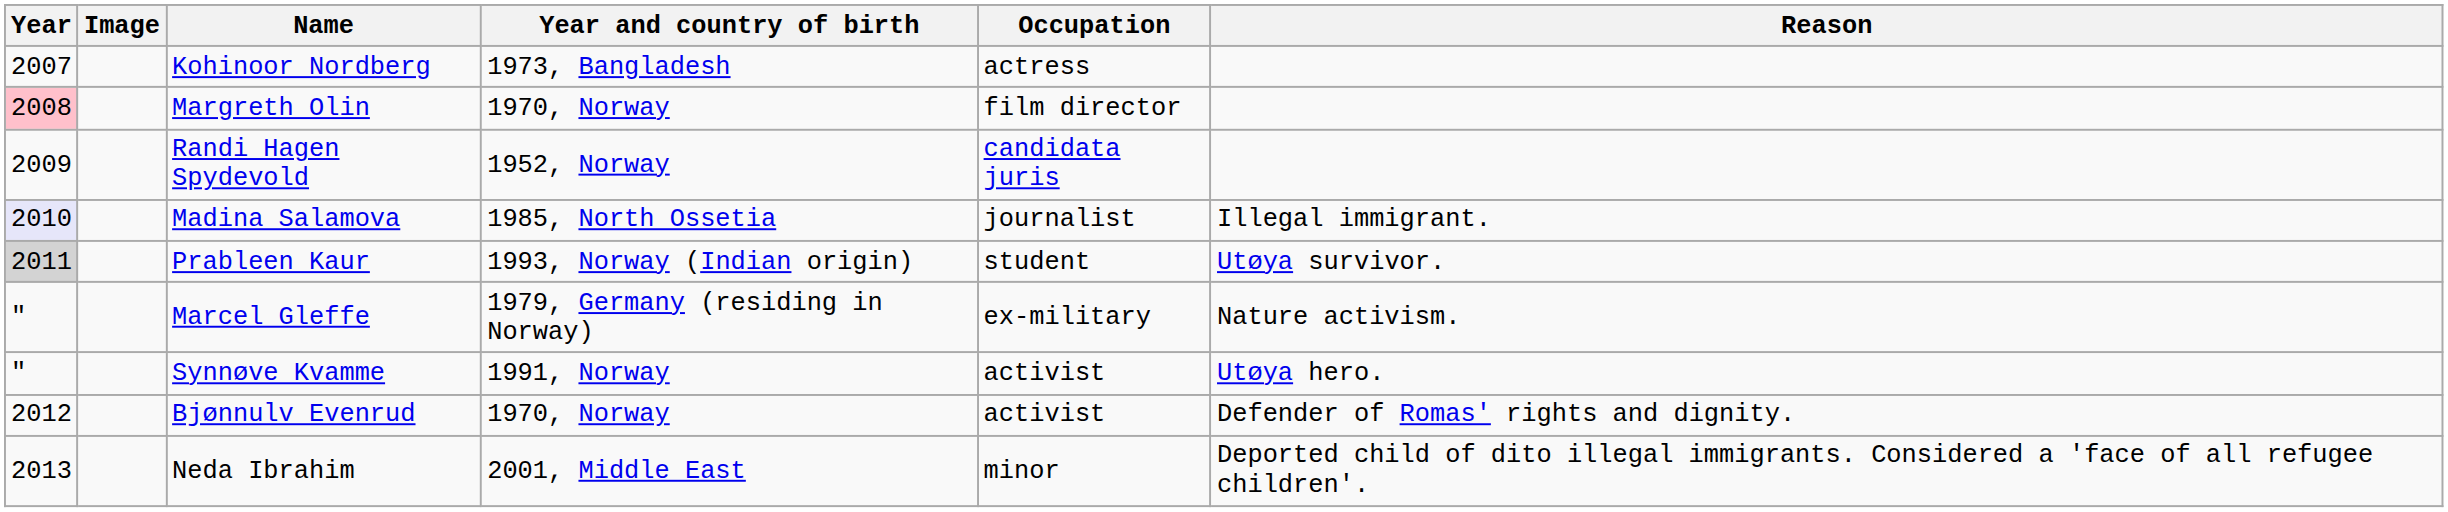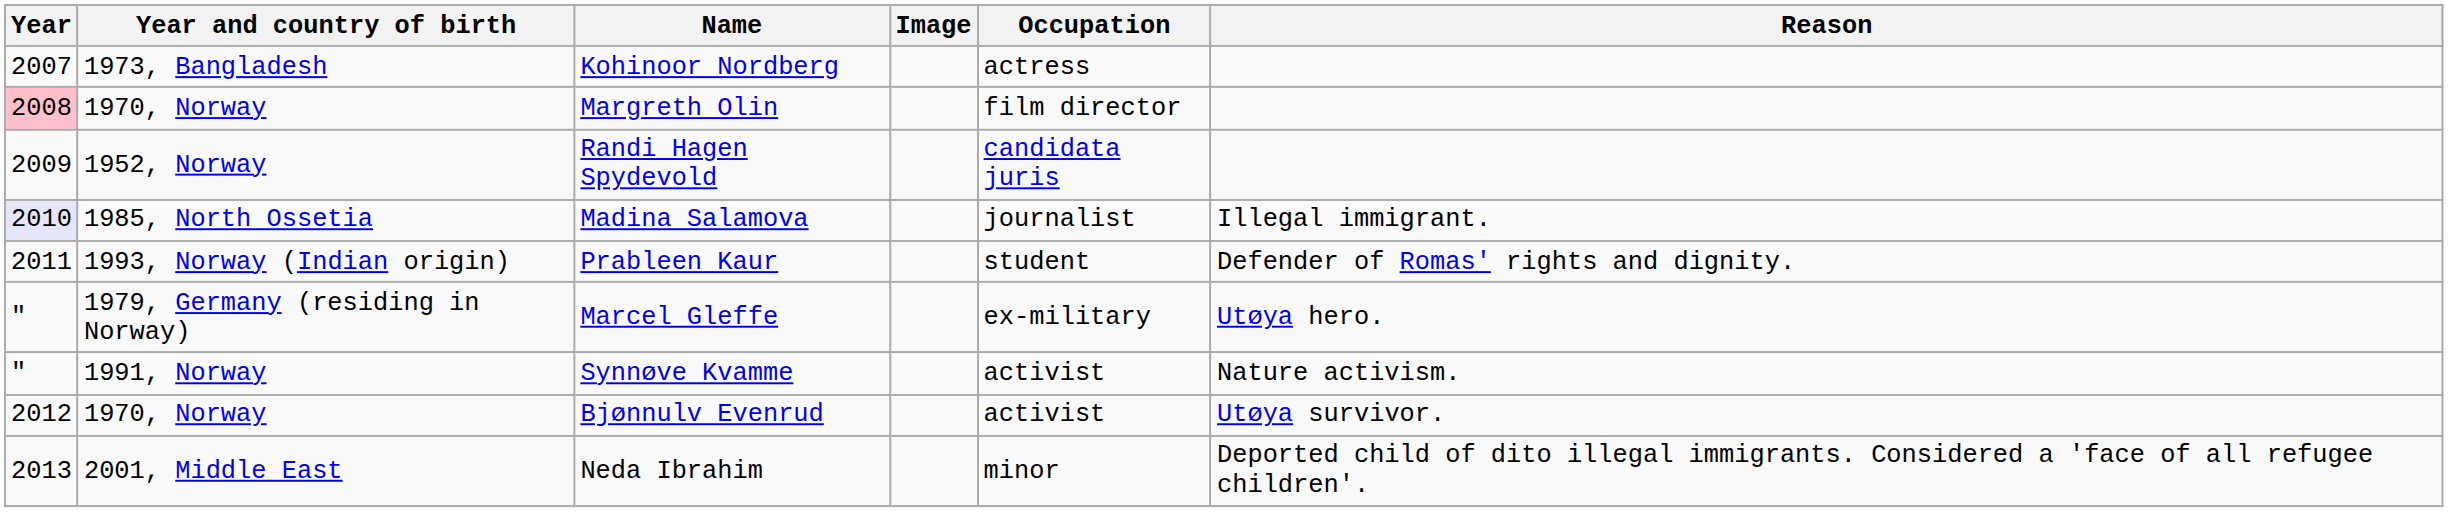 <table class="wikitable">
 <tr>
 <th>Year</th>
+<th>Year and country of birth</th>
+<th>Name</th>
 <th>Image</th>
-<th>Name</th>
-<th>Year and country of birth</th>
 <th>Occupation</th>
 <th>Reason</th>
 </tr>
 <tr>
 <td>2007</td>
+<td>1973, <a href='#'>Bangladesh</a></td>
+<td><a href='#'>Kohinoor Nordberg</a></td>
 <td></td>
-<td><a href='#'>Kohinoor Nordberg</a></td>
-<td>1973, <a href='#'>Bangladesh</a></td>
 <td>actress</td>
 <td></td>
 </tr>
 <tr>
 <td style="background: pink;">2008</td>
+<td>1970, <a href='#'>Norway</a></td>
+<td><a href='#'>Margreth Olin</a></td>
 <td></td>
-<td><a href='#'>Margreth Olin</a></td>
-<td>1970, <a href='#'>Norway</a></td>
 <td>film director</td>
 <td></td>
 </tr>
 <tr>
 <td>2009</td>
+<td>1952, <a href='#'>Norway</a></td>
+<td><a href='#'>Randi Hagen Spydevold</a></td>
 <td></td>
-<td><a href='#'>Randi Hagen Spydevold</a></td>
-<td>1952, <a href='#'>Norway</a></td>
 <td><a href='#'>candidata juris</a></td>
 <td></td>
 </tr>
 <tr>
 <td style="background: lavender;">2010</td>
+<td>1985, <a href='#'>North Ossetia</a></td>
+<td><a href='#'>Madina Salamova</a></td>
 <td></td>
-<td><a href='#'>Madina Salamova</a></td>
-<td>1985, <a href='#'>North Ossetia</a></td>
 <td>journalist</td>
 <td>Illegal immigrant.</td>
 </tr>
 <tr>
-<td style="background: lightgrey;">2011</td>
+<td>2011</td>
+<td>1993, <a href='#'>Norway</a> (<a href='#'>Indian</a> origin)</td>
+<td><a href='#'>Prableen Kaur</a></td>
 <td></td>
-<td><a href='#'>Prableen Kaur</a></td>
-<td>1993, <a href='#'>Norway</a> (<a href='#'>Indian</a> origin)</td>
 <td>student</td>
+<td>Defender of <a href='#'>Romas'</a> rights and dignity.</td>
+</tr>
+<tr>
+<td>"</td>
+<td>1979, <a href='#'>Germany</a> (residing in Norway)</td>
+<td><a href='#'>Marcel Gleffe</a></td>
+<td></td>
+<td>ex-military</td>
+<td><a href='#'>Utøya</a> hero.</td>
+</tr>
+<tr>
+<td>"</td>
+<td>1991, <a href='#'>Norway</a></td>
+<td><a href='#'>Synnøve Kvamme</a></td>
+<td></td>
+<td>activist</td>
+<td>Nature activism.</td>
+</tr>
+<tr>
+<td>2012</td>
+<td>1970, <a href='#'>Norway</a></td>
+<td><a href='#'>Bjønnulv Evenrud</a></td>
+<td></td>
+<td>activist</td>
 <td><a href='#'>Utøya</a> survivor.</td>
 </tr>
 <tr>
-<td>"</td>
+<td>2013</td>
+<td>2001, <a href='#'>Middle East</a></td>
+<td>Neda Ibrahim</td>
 <td></td>
-<td><a href='#'>Marcel Gleffe</a></td>
-<td>1979, <a href='#'>Germany</a> (residing in Norway)</td>
-<td>ex-military</td>
-<td>Nature activism.</td>
-</tr>
-<tr>
-<td>"</td>
-<td></td>
-<td><a href='#'>Synnøve Kvamme</a></td>
-<td>1991, <a href='#'>Norway</a></td>
-<td>activist</td>
-<td><a href='#'>Utøya</a> hero.</td>
-</tr>
-<tr>
-<td>2012</td>
-<td></td>
-<td><a href='#'>Bjønnulv Evenrud</a></td>
-<td>1970, <a href='#'>Norway</a></td>
-<td>activist</td>
-<td>Defender of <a href='#'>Romas'</a> rights and dignity.</td>
-</tr>
-<tr>
-<td>2013</td>
-<td></td>
-<td>Neda Ibrahim</td>
-<td>2001, <a href='#'>Middle East</a></td>
 <td>minor</td>
 <td>Deported child of dito illegal immigrants. Considered a 'face of all refugee children'. </td>
 </tr>
 </table>
